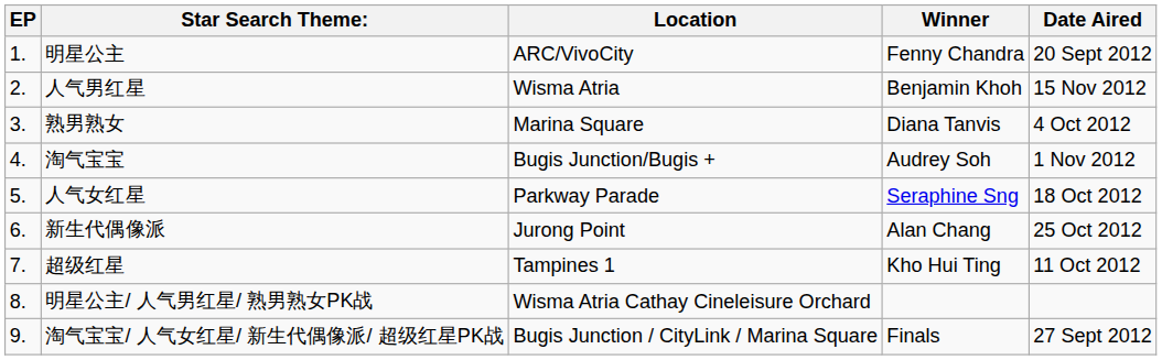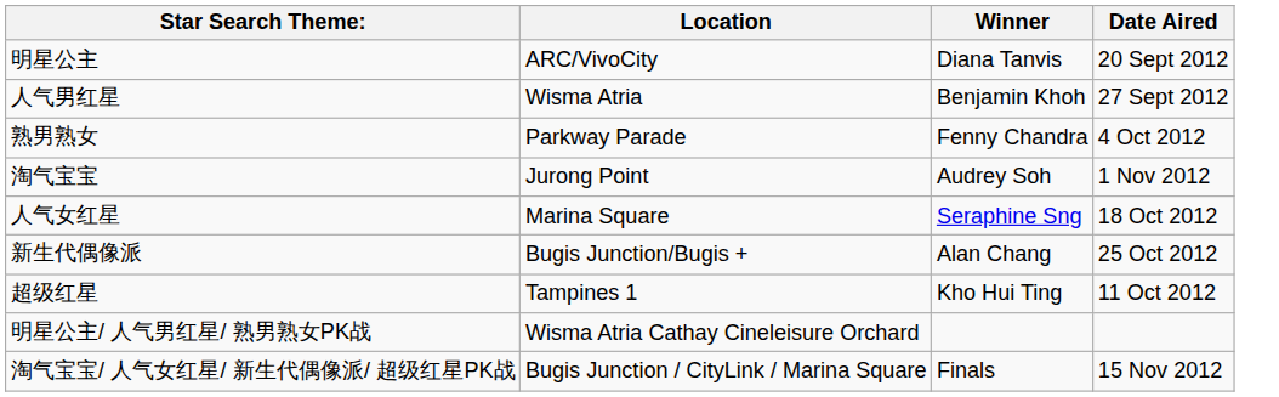 <table class="wikitable">
 <tr>
-<th>EP</th>
 <th>Star Search Theme:</th>
 <th>Location</th>
 <th>Winner</th>
 <th>Date Aired</th>
 </tr>
 <tr>
-<td>1.</td>
 <td>明星公主</td>
 <td>ARC/VivoCity</td>
-<td>Fenny Chandra</td>
+<td>Diana Tanvis</td>
 <td>20 Sept 2012</td>
 </tr>
 <tr>
-<td>2.</td>
 <td>人气男红星</td>
 <td>Wisma Atria</td>
 <td>Benjamin Khoh</td>
-<td>15 Nov 2012</td>
+<td>27 Sept 2012</td>
 </tr>
 <tr>
-<td>3.</td>
 <td>熟男熟女</td>
-<td>Marina Square</td>
-<td>Diana Tanvis</td>
+<td>Parkway Parade</td>
+<td>Fenny Chandra</td>
 <td>4 Oct 2012</td>
 </tr>
 <tr>
-<td>4.</td>
 <td>淘气宝宝</td>
-<td>Bugis Junction/Bugis +</td>
+<td>Jurong Point</td>
 <td>Audrey Soh</td>
 <td>1 Nov 2012</td>
 </tr>
 <tr>
-<td>5.</td>
 <td>人气女红星</td>
-<td>Parkway Parade</td>
+<td>Marina Square</td>
 <td><a href='#'>Seraphine Sng</a></td>
 <td>18 Oct 2012</td>
 </tr>
 <tr>
-<td>6.</td>
 <td>新生代偶像派</td>
-<td>Jurong Point</td>
+<td>Bugis Junction/Bugis +</td>
 <td>Alan Chang</td>
 <td>25 Oct 2012</td>
 </tr>
 <tr>
-<td>7.</td>
 <td>超级红星</td>
 <td>Tampines 1</td>
 <td>Kho Hui Ting</td>
 <td>11 Oct 2012</td>
 </tr>
 <tr>
-<td>8.</td>
 <td>明星公主/ 人气男红星/ 熟男熟女PK战</td>
 <td>Wisma Atria Cathay Cineleisure Orchard</td>
 <td></td>
 <td></td>
 </tr>
 <tr>
-<td>9.</td>
 <td>淘气宝宝/ 人气女红星/ 新生代偶像派/ 超级红星PK战</td>
 <td>Bugis Junction / CityLink / Marina Square</td>
 <td>Finals</td>
-<td>27 Sept 2012</td>
+<td>15 Nov 2012</td>
 </tr>
 </table>
